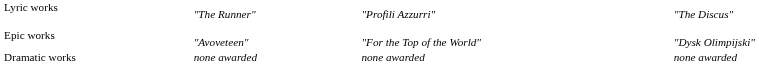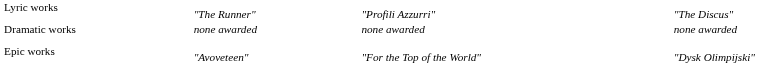 <table style="width:100%" >
 <tr>
 <td>Lyric works</td>
 <td><br><em>"The Runner"</em></td>
 <td><br><em>"Profili Azzurri"</em></td>
 <td><br><em>"The Discus"</em></td>
 </tr>
 <tr>
+<td>Dramatic works</td>
+<td><em>none awarded</em></td>
+<td><em>none awarded</em></td>
+<td><em>none awarded</em></td>
+</tr>
+<tr>
 <td>Epic works</td>
 <td><br><em>"Avoveteen"</em></td>
 <td><br><em>"For the Top of the World"</em></td>
 <td><br><em>"Dysk Olimpijski"</em></td>
 </tr>
-<tr>
-<td>Dramatic works</td>
-<td><em>none awarded</em></td>
-<td><em>none awarded</em></td>
-<td><em>none awarded</em></td>
-</tr>
 </table>
